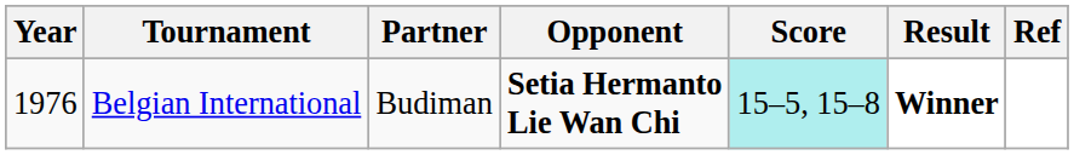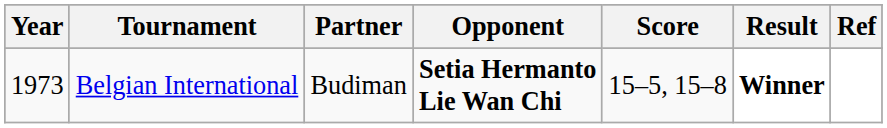 <table class="sortable wikitable" style="font-size: 95%;">
 <tr>
 <th>Year</th>
 <th>Tournament</th>
 <th>Partner</th>
 <th>Opponent</th>
 <th>Score</th>
 <th>Result</th>
 <th>Ref</th>
 </tr>
 <tr>
-<td align="center">1976</td>
+<td align="center">1973</td>
 <td align="left"><a href='#'>Belgian International</a></td>
 <td align="left"> Budiman</td>
 <td align="left"><strong> Setia Hermanto<br> Lie Wan Chi</strong></td>
-<td align="left" style="background: paleturquoise;">15–5, 15–8</td>
+<td align="left">15–5, 15–8</td>
 <td style="text-align:left; background:white"> <strong>Winner</strong></td>
 <td style="text-align:center; background:white"></td>
 </tr>
 </table>
